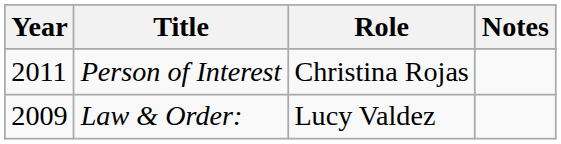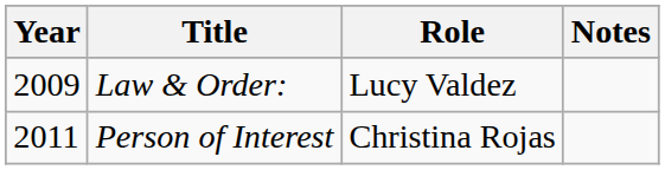 <table class="wikitable">
 <tr>
 <th>Year</th>
 <th>Title</th>
 <th>Role</th>
 <th>Notes</th>
 </tr>
 <tr>
+<td>2009</td>
+<td><em>Law & Order:</em></td>
+<td>Lucy Valdez</td>
+<td></td>
+</tr>
+<tr>
 <td>2011</td>
 <td><em>Person of Interest</em></td>
 <td>Christina Rojas</td>
 <td></td>
 </tr>
-<tr>
-<td>2009</td>
-<td><em>Law & Order:</em></td>
-<td>Lucy Valdez</td>
-<td></td>
-</tr>
 </table>
